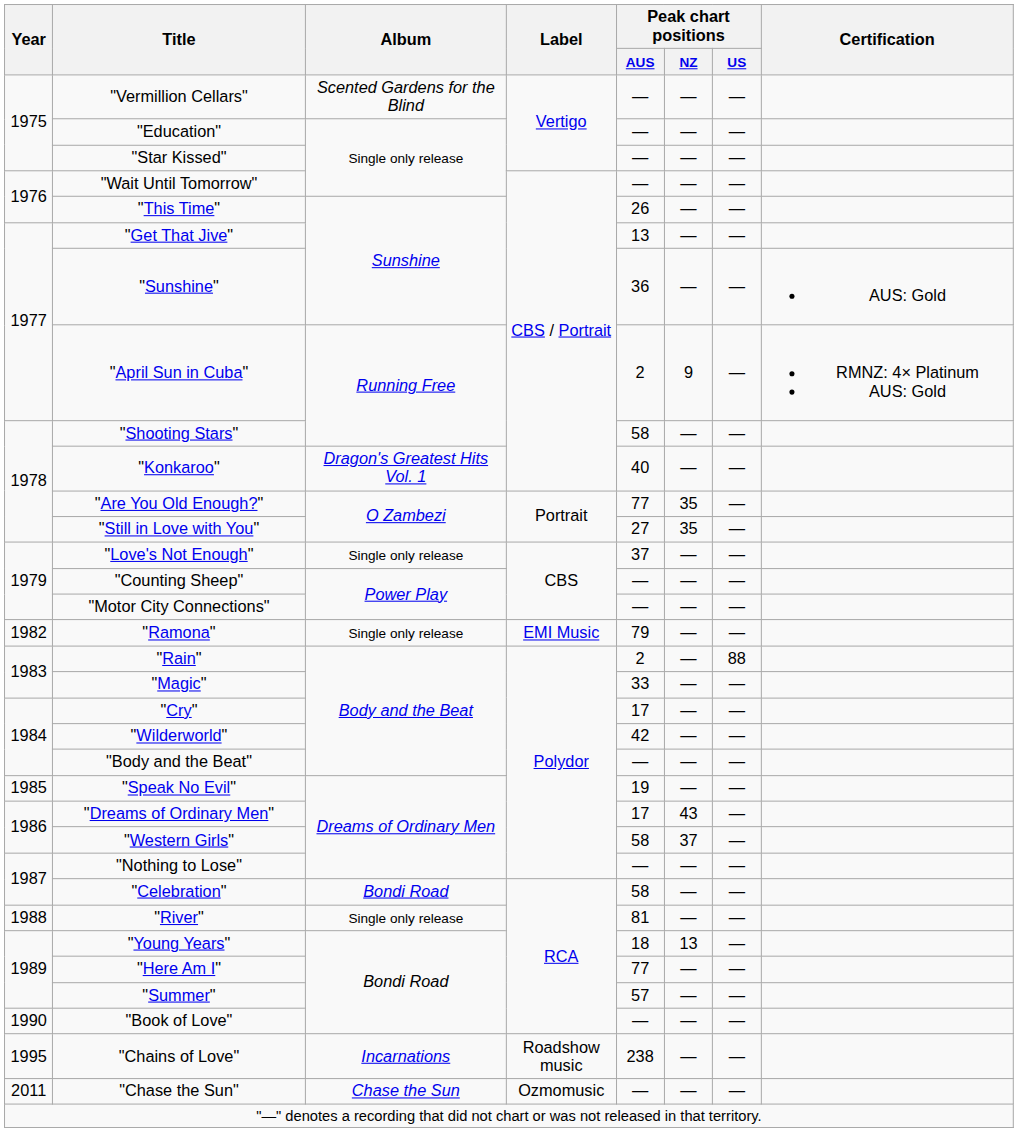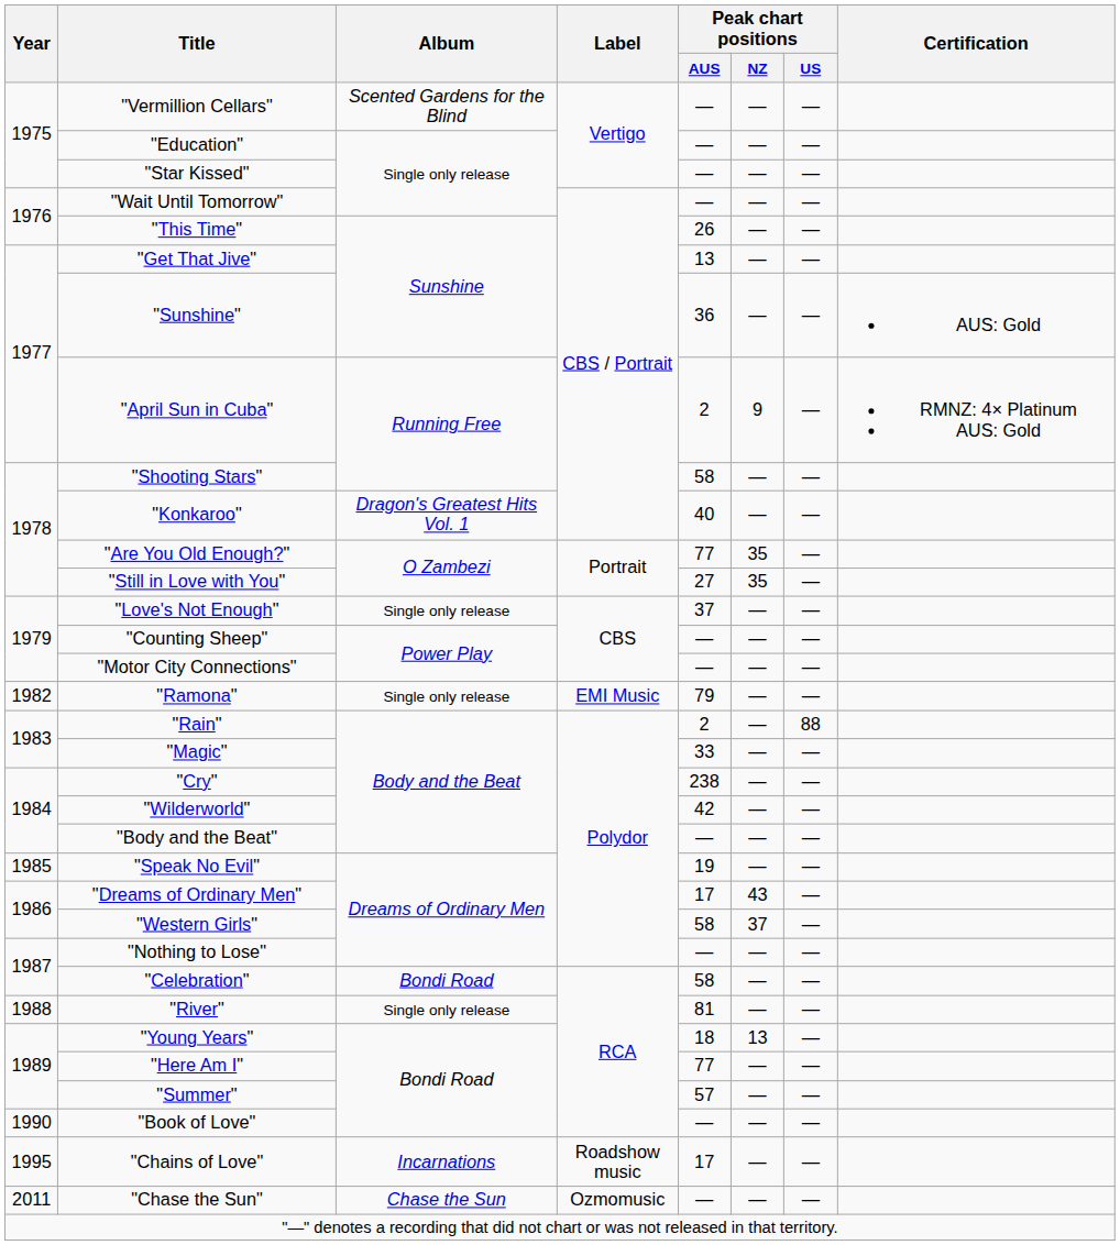 <table class="wikitable plainrowheaders" style="text-align:center;" border="1">
 <tr>
 <th width="40px" rowspan="2">Year</th>
 <th width="240px" rowspan="2">Title</th>
 <th width="190px" rowspan="2">Album</th>
 <th width="100px" rowspan="2">Label</th>
 <th width="80px" colspan="3">Peak chart positions</th>
 <th width="240px" rowspan="2">Certification</th>
 </tr>
 <tr>
 <th width="40px"><small><a href='#'>AUS</a></small></th>
 <th width="40px"><small><a href='#'>NZ</a></small></th>
 <th width="40px"><small><a href='#'>US</a></small></th>
 </tr>
 <tr>
 <td rowspan="3">1975</td>
 <td align="center">"Vermillion Cellars"</td>
 <td align="center"><em>Scented Gardens for the Blind</em></td>
 <td rowspan="3"><a href='#'>Vertigo</a></td>
 <td align="center">—</td>
 <td align="center">—</td>
 <td align="center">—</td>
 <td></td>
 </tr>
 <tr>
 <td align="center">"Education"</td>
 <td align="center" rowspan="3"><small>Single only release</small></td>
 <td align="center">—</td>
 <td align="center">—</td>
 <td align="center">—</td>
 <td></td>
 </tr>
 <tr>
 <td align="center">"Star Kissed"</td>
 <td align="center">—</td>
 <td align="center">—</td>
 <td align="center">—</td>
 <td></td>
 </tr>
 <tr>
 <td rowspan="2">1976</td>
 <td align="center">"Wait Until Tomorrow"</td>
 <td rowspan="7"><a href='#'>CBS</a> / <a href='#'>Portrait</a></td>
 <td align="center">—</td>
 <td align="center">—</td>
 <td align="center">—</td>
 <td></td>
 </tr>
 <tr>
 <td align="center">"<a href='#'>This Time</a>"</td>
 <td rowspan="3"><em><a href='#'>Sunshine</a></em></td>
 <td align="center">26</td>
 <td align="center">—</td>
 <td align="center">—</td>
 <td></td>
 </tr>
 <tr>
 <td rowspan="3">1977</td>
 <td align="center">"<a href='#'>Get That Jive</a>"</td>
 <td align="center">13</td>
 <td align="center">—</td>
 <td align="center">—</td>
 <td></td>
 </tr>
 <tr>
 <td align="center">"<a href='#'>Sunshine</a>"</td>
 <td align="center">36</td>
 <td align="center">—</td>
 <td align="center">—</td>
 <td><br><ul><li>AUS: Gold</li></ul></td>
 </tr>
 <tr>
 <td align="center">"<a href='#'>April Sun in Cuba</a>"</td>
 <td rowspan="2"><em><a href='#'>Running Free</a></em></td>
 <td align="center">2</td>
 <td align="center">9</td>
 <td align="center">—</td>
 <td><br><ul><li>RMNZ: 4× Platinum</li><li>AUS: Gold</li></ul></td>
 </tr>
 <tr>
 <td rowspan="4">1978</td>
 <td align="center">"<a href='#'>Shooting Stars</a>"</td>
 <td align="center">58</td>
 <td align="center">—</td>
 <td align="center">—</td>
 <td></td>
 </tr>
 <tr>
 <td align="center">"<a href='#'>Konkaroo</a>"</td>
 <td rowspan="1"><em><a href='#'>Dragon's Greatest Hits Vol. 1</a></em></td>
 <td align="center">40</td>
 <td align="center">—</td>
 <td align="center">—</td>
 <td></td>
 </tr>
 <tr>
 <td align="center">"<a href='#'>Are You Old Enough?</a>"</td>
 <td rowspan="2"><em><a href='#'>O Zambezi</a></em></td>
 <td rowspan="2">Portrait</td>
 <td align="center">77</td>
 <td align="center">35</td>
 <td align="center">—</td>
 <td></td>
 </tr>
 <tr>
 <td align="center">"<a href='#'>Still in Love with You</a>"</td>
 <td align="center">27</td>
 <td align="center">35</td>
 <td align="center">—</td>
 <td></td>
 </tr>
 <tr>
 <td rowspan="3">1979</td>
 <td align="center">"<a href='#'>Love's Not Enough</a>"</td>
 <td align="center"><small>Single only release</small></td>
 <td rowspan="3">CBS</td>
 <td align="center">37</td>
 <td align="center">—</td>
 <td align="center">—</td>
 <td></td>
 </tr>
 <tr>
 <td align="center">"Counting Sheep"</td>
 <td rowspan="2"><em><a href='#'>Power Play</a></em></td>
 <td align="center">—</td>
 <td align="center">—</td>
 <td align="center">—</td>
 <td></td>
 </tr>
 <tr>
 <td align="center">"Motor City Connections"</td>
 <td align="center">—</td>
 <td align="center">—</td>
 <td align="center">—</td>
 <td></td>
 </tr>
 <tr>
 <td rowspan="1">1982</td>
 <td align="center">"<a href='#'>Ramona</a>"</td>
 <td align="center"><small>Single only release</small></td>
 <td rowspan="1"><a href='#'>EMI Music</a></td>
 <td align="center">79</td>
 <td align="center">—</td>
 <td align="center">—</td>
 <td></td>
 </tr>
 <tr>
 <td rowspan="2">1983</td>
 <td align="center">"<a href='#'>Rain</a>"</td>
 <td rowspan="5"><em><a href='#'>Body and the Beat</a></em></td>
 <td rowspan="9"><a href='#'>Polydor</a></td>
 <td align="center">2</td>
 <td align="center">—</td>
 <td align="center">88</td>
 <td></td>
 </tr>
 <tr>
 <td align="center">"<a href='#'>Magic</a>"</td>
 <td align="center">33</td>
 <td align="center">—</td>
 <td align="center">—</td>
 <td></td>
 </tr>
 <tr>
 <td rowspan="3">1984</td>
 <td align="center">"<a href='#'>Cry</a>"</td>
-<td align="center">17</td>
+<td align="center">238</td>
 <td align="center">—</td>
 <td align="center">—</td>
 <td></td>
 </tr>
 <tr>
 <td align="center">"<a href='#'>Wilderworld</a>"</td>
 <td align="center">42</td>
 <td align="center">—</td>
 <td align="center">—</td>
 <td></td>
 </tr>
 <tr>
 <td align="center">"Body and the Beat"</td>
 <td align="center">—</td>
 <td align="center">—</td>
 <td align="center">—</td>
 <td></td>
 </tr>
 <tr>
 <td rowspan="1">1985</td>
 <td align="center">"<a href='#'>Speak No Evil</a>"</td>
 <td rowspan="4"><em><a href='#'>Dreams of Ordinary Men</a></em></td>
 <td align="center">19</td>
 <td align="center">—</td>
 <td align="center">—</td>
 <td></td>
 </tr>
 <tr>
 <td rowspan="2">1986</td>
 <td align="center">"<a href='#'>Dreams of Ordinary Men</a>"</td>
 <td align="center">17</td>
 <td align="center">43</td>
 <td align="center">—</td>
 <td></td>
 </tr>
 <tr>
 <td align="center">"<a href='#'>Western Girls</a>"</td>
 <td align="center">58</td>
 <td align="center">37</td>
 <td align="center">—</td>
 <td></td>
 </tr>
 <tr>
 <td rowspan="2">1987</td>
 <td align="center">"Nothing to Lose"</td>
 <td align="center">—</td>
 <td align="center">—</td>
 <td align="center">—</td>
 <td></td>
 </tr>
 <tr>
 <td align="center">"<a href='#'>Celebration</a>"</td>
 <td rowspan="1"><em><a href='#'>Bondi Road</a></em></td>
 <td rowspan="6"><a href='#'>RCA</a></td>
 <td align="center">58</td>
 <td align="center">—</td>
 <td align="center">—</td>
 <td></td>
 </tr>
 <tr>
 <td rowspan="1">1988</td>
 <td align="center">"<a href='#'>River</a>"</td>
 <td align="center"><small>Single only release</small></td>
 <td align="center">81</td>
 <td align="center">—</td>
 <td align="center">—</td>
 <td></td>
 </tr>
 <tr>
 <td rowspan="3">1989</td>
 <td align="center">"<a href='#'>Young Years</a>"</td>
 <td rowspan="4"><em>Bondi Road</em></td>
 <td align="center">18</td>
 <td align="center">13</td>
 <td align="center">—</td>
 <td></td>
 </tr>
 <tr>
 <td align="center">"<a href='#'>Here Am I</a>"</td>
 <td align="center">77</td>
 <td align="center">—</td>
 <td align="center">—</td>
 <td></td>
 </tr>
 <tr>
 <td align="center">"<a href='#'>Summer</a>"</td>
 <td align="center">57</td>
 <td align="center">—</td>
 <td align="center">—</td>
 <td></td>
 </tr>
 <tr>
 <td rowspan="1">1990</td>
 <td align="center">"Book of Love"</td>
 <td align="center">—</td>
 <td align="center">—</td>
 <td align="center">—</td>
 <td></td>
 </tr>
 <tr>
 <td rowspan="1">1995</td>
 <td align="center">"Chains of Love"</td>
 <td rowspan="1"><em><a href='#'>Incarnations</a></em></td>
 <td rowspan="1">Roadshow music</td>
-<td align="center">238</td>
+<td align="center">17</td>
 <td align="center">—</td>
 <td align="center">—</td>
 <td></td>
 </tr>
 <tr>
 <td rowspan="1">2011</td>
 <td align="center">"Chase the Sun"</td>
 <td rowspan="1"><em><a href='#'>Chase the Sun</a></em></td>
 <td rowspan="1">Ozmomusic</td>
 <td align="center">—</td>
 <td align="center">—</td>
 <td align="center">—</td>
 <td></td>
 </tr>
 <tr>
 <td colspan="8" style="font-size:90%" align="center">"—" denotes a recording that did not chart or was not released in that territory.</td>
 </tr>
 <tr>
 </tr>
 </table>
